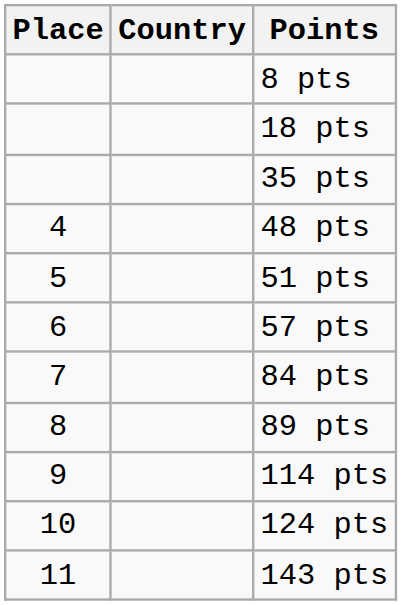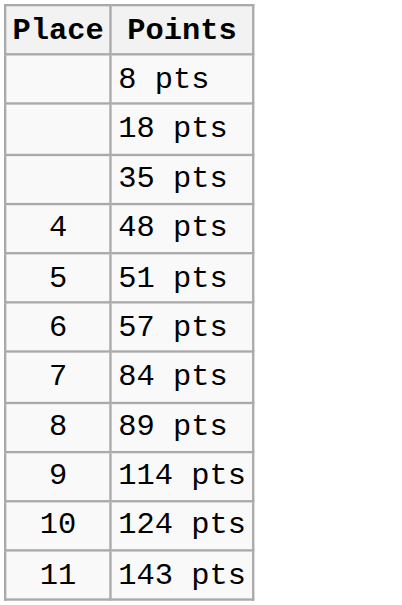 <table class=wikitable>
 <tr>
 <th>Place</th>
-<th>Country</th>
 <th>Points</th>
 </tr>
 <tr>
 <td align=center></td>
-<td></td>
 <td>8 pts</td>
 </tr>
 <tr>
 <td align=center></td>
-<td></td>
 <td>18 pts</td>
 </tr>
 <tr>
 <td align=center></td>
-<td></td>
 <td>35 pts</td>
 </tr>
 <tr>
 <td align=center>4</td>
-<td></td>
 <td>48 pts</td>
 </tr>
 <tr>
 <td align=center>5</td>
-<td></td>
 <td>51 pts</td>
 </tr>
 <tr>
 <td align=center>6</td>
-<td></td>
 <td>57 pts</td>
 </tr>
 <tr>
 <td align=center>7</td>
-<td></td>
 <td>84 pts</td>
 </tr>
 <tr>
 <td align=center>8</td>
-<td></td>
 <td>89 pts</td>
 </tr>
 <tr>
 <td align=center>9</td>
-<td></td>
 <td>114 pts</td>
 </tr>
 <tr>
 <td align=center>10</td>
-<td></td>
 <td>124 pts</td>
 </tr>
 <tr>
 <td align=center>11</td>
-<td></td>
 <td>143 pts</td>
 </tr>
 </table>
